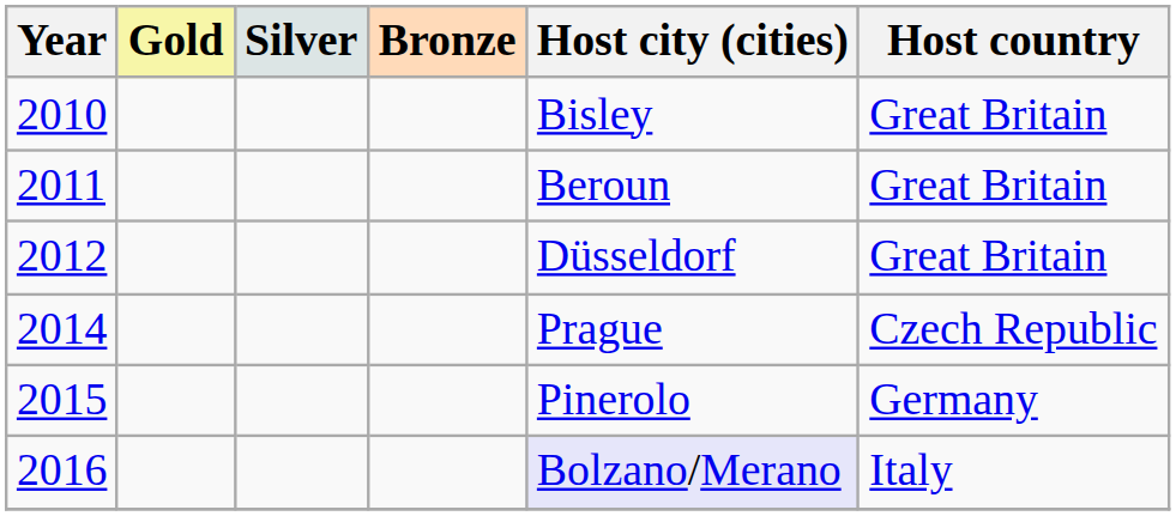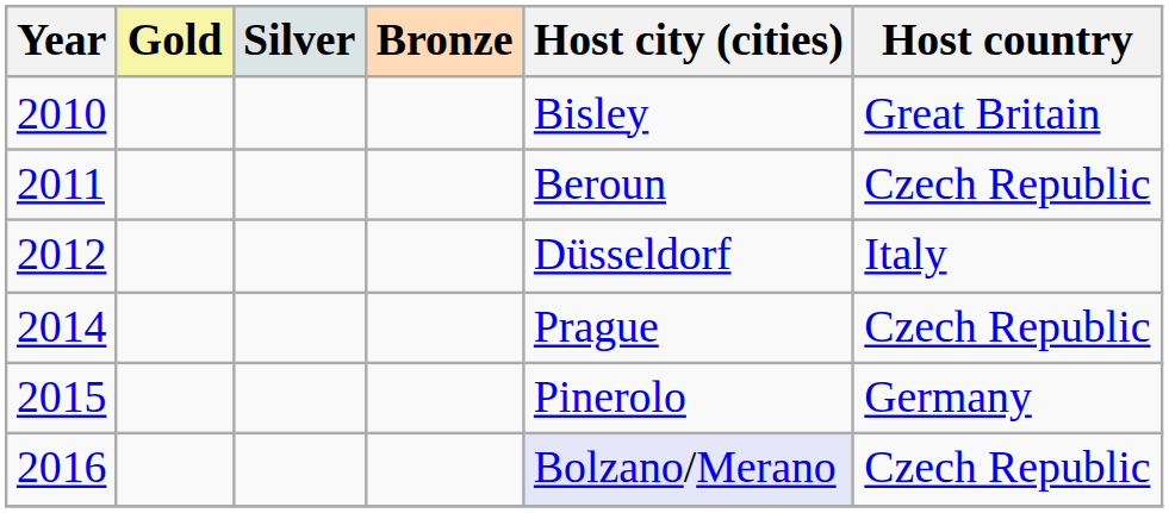 <table class="wikitable sortable">
 <tr bgcolor="#efefef" align=left>
 <th>Year</th>
 <th style="background-color: #F7F6A8;"> Gold</th>
 <th style="background-color: #DCE5E5;"> Silver</th>
 <th style="background-color: #FFDAB9;"> Bronze</th>
 <th>Host city (cities)</th>
 <th>Host country</th>
 </tr>
 <tr>
 <td><a href='#'>2010</a></td>
 <td></td>
 <td></td>
 <td></td>
 <td><a href='#'>Bisley</a></td>
 <td><a href='#'>Great Britain</a></td>
 </tr>
 <tr>
 <td><a href='#'>2011</a></td>
 <td></td>
 <td></td>
 <td></td>
 <td><a href='#'>Beroun</a></td>
-<td><a href='#'>Great Britain</a></td>
+<td><a href='#'>Czech Republic</a></td>
 </tr>
 <tr>
 <td><a href='#'>2012</a></td>
 <td></td>
 <td></td>
 <td></td>
 <td><a href='#'>Düsseldorf</a></td>
-<td><a href='#'>Great Britain</a></td>
+<td><a href='#'>Italy</a></td>
 </tr>
 <tr>
 <td><a href='#'>2014</a></td>
 <td></td>
 <td></td>
 <td></td>
 <td><a href='#'>Prague</a></td>
 <td><a href='#'>Czech Republic</a></td>
 </tr>
 <tr>
 <td><a href='#'>2015</a></td>
 <td></td>
 <td></td>
 <td></td>
 <td><a href='#'>Pinerolo</a></td>
 <td><a href='#'>Germany</a></td>
 </tr>
 <tr>
 <td><a href='#'>2016</a></td>
 <td></td>
 <td></td>
 <td></td>
 <td style="background: lavender;"><a href='#'>Bolzano</a>/<a href='#'>Merano</a></td>
-<td><a href='#'>Italy</a></td>
+<td><a href='#'>Czech Republic</a></td>
 </tr>
 <tr>
 </tr>
 </table>
